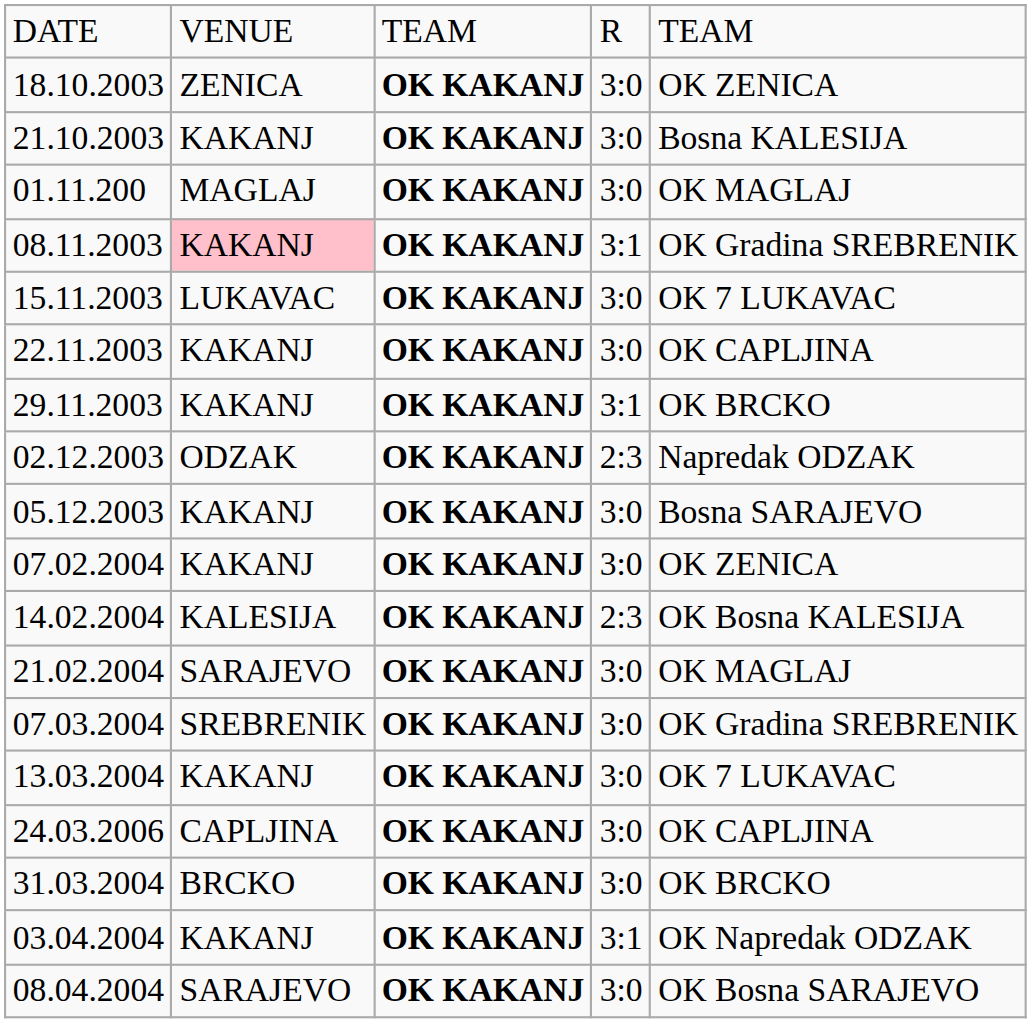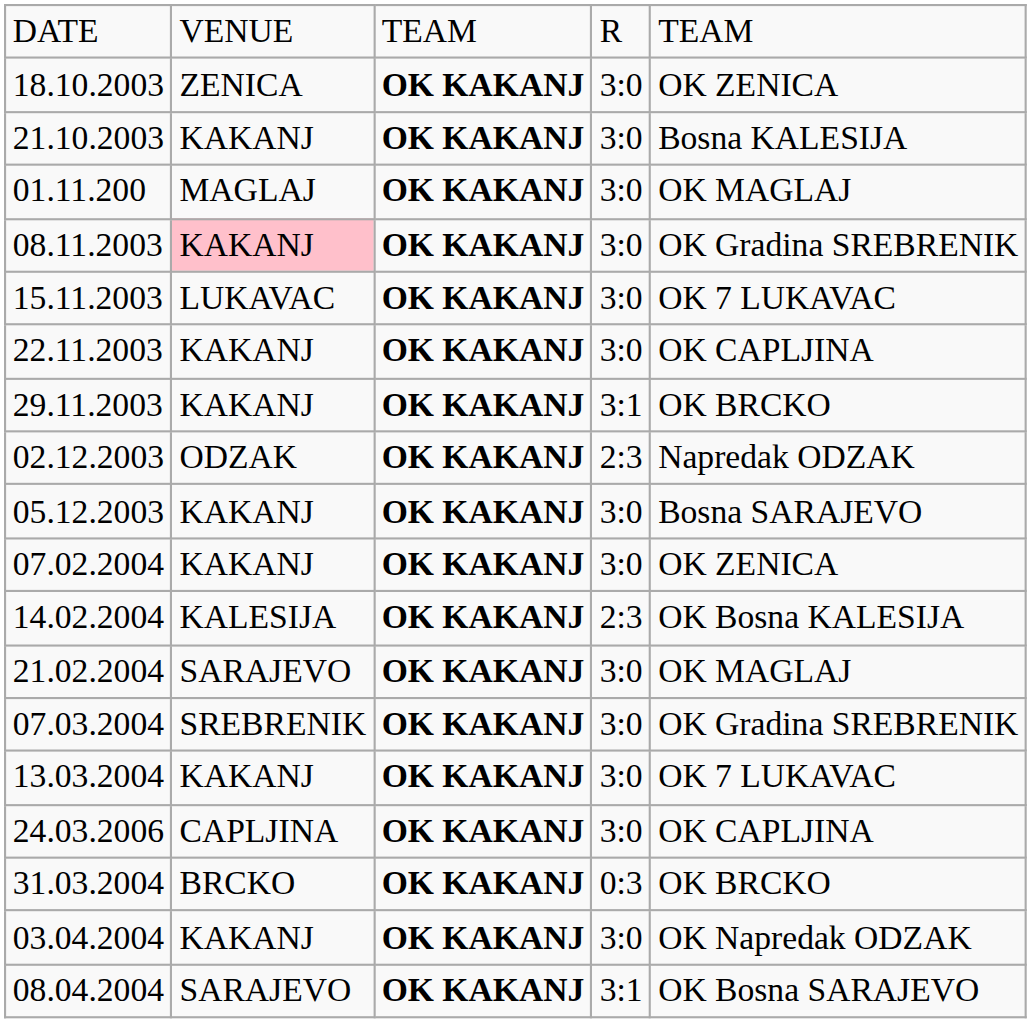 <table class="wikitable">
 <tr>
 <td>DATE</td>
 <td>VENUE</td>
 <td>TEAM</td>
 <td>R</td>
 <td>TEAM</td>
 </tr>
 <tr>
 <td>18.10.2003</td>
 <td>ZENICA</td>
 <td><strong>OK KAKANJ</strong></td>
 <td>3:0</td>
 <td>OK ZENICA</td>
 </tr>
 <tr>
 <td>21.10.2003</td>
 <td>KAKANJ</td>
 <td><strong>OK KAKANJ</strong></td>
 <td>3:0</td>
 <td>Bosna KALESIJA</td>
 </tr>
 <tr>
 <td>01.11.200</td>
 <td>MAGLAJ</td>
 <td><strong>OK KAKANJ</strong></td>
 <td>3:0</td>
 <td>OK MAGLAJ</td>
 </tr>
 <tr>
 <td>08.11.2003</td>
 <td style="background: pink;">KAKANJ</td>
 <td><strong>OK KAKANJ</strong></td>
-<td>3:1</td>
+<td>3:0</td>
 <td>OK Gradina SREBRENIK</td>
 </tr>
 <tr>
 <td>15.11.2003</td>
 <td>LUKAVAC</td>
 <td><strong>OK KAKANJ</strong></td>
 <td>3:0</td>
 <td>OK 7 LUKAVAC</td>
 </tr>
 <tr>
 <td>22.11.2003</td>
 <td>KAKANJ</td>
 <td><strong>OK KAKANJ</strong></td>
 <td>3:0</td>
 <td>OK CAPLJINA</td>
 </tr>
 <tr>
 <td>29.11.2003</td>
 <td>KAKANJ</td>
 <td><strong>OK KAKANJ</strong></td>
 <td>3:1</td>
 <td>OK BRCKO</td>
 </tr>
 <tr>
 <td>02.12.2003</td>
 <td>ODZAK</td>
 <td><strong>OK KAKANJ</strong></td>
 <td>2:3</td>
 <td>Napredak ODZAK</td>
 </tr>
 <tr>
 <td>05.12.2003</td>
 <td>KAKANJ</td>
 <td><strong>OK KAKANJ</strong></td>
 <td>3:0</td>
 <td>Bosna SARAJEVO</td>
 </tr>
 <tr>
 <td>07.02.2004</td>
 <td>KAKANJ</td>
 <td><strong>OK KAKANJ</strong></td>
 <td>3:0</td>
 <td>OK ZENICA</td>
 </tr>
 <tr>
 <td>14.02.2004</td>
 <td>KALESIJA</td>
 <td><strong>OK KAKANJ</strong></td>
 <td>2:3</td>
 <td>OK Bosna KALESIJA</td>
 </tr>
 <tr>
 <td>21.02.2004</td>
 <td>SARAJEVO</td>
 <td><strong>OK KAKANJ</strong></td>
 <td>3:0</td>
 <td>OK MAGLAJ</td>
 </tr>
 <tr>
 <td>07.03.2004</td>
 <td>SREBRENIK</td>
 <td><strong>OK KAKANJ</strong></td>
 <td>3:0</td>
 <td>OK Gradina SREBRENIK</td>
 </tr>
 <tr>
 <td>13.03.2004</td>
 <td>KAKANJ</td>
 <td><strong>OK KAKANJ</strong></td>
 <td>3:0</td>
 <td>OK 7 LUKAVAC</td>
 </tr>
 <tr>
 <td>24.03.2006</td>
 <td>CAPLJINA</td>
 <td><strong>OK KAKANJ</strong></td>
 <td>3:0</td>
 <td>OK CAPLJINA</td>
 </tr>
 <tr>
 <td>31.03.2004</td>
 <td>BRCKO</td>
 <td><strong>OK KAKANJ</strong></td>
-<td>3:0</td>
+<td>0:3</td>
 <td>OK BRCKO</td>
 </tr>
 <tr>
 <td>03.04.2004</td>
 <td>KAKANJ</td>
 <td><strong>OK KAKANJ</strong></td>
-<td>3:1</td>
+<td>3:0</td>
 <td>OK Napredak ODZAK</td>
 </tr>
 <tr>
 <td>08.04.2004</td>
 <td>SARAJEVO</td>
 <td><strong>OK KAKANJ</strong></td>
-<td>3:0</td>
+<td>3:1</td>
 <td>OK Bosna SARAJEVO</td>
 </tr>
 </table>
